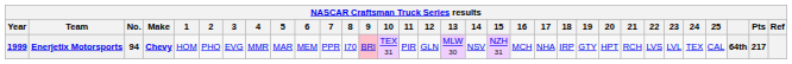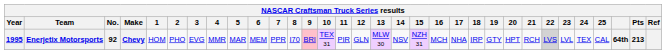 <table class="wikitable" style="text-align:center; font-size:75%">
 <tr>
 <th colspan=43><a href='#'>NASCAR Craftsman Truck Series</a> results</th>
 </tr>
 <tr>
 <th>Year</th>
 <th>Team</th>
 <th>No.</th>
 <th>Make</th>
 <th>1</th>
 <th>2</th>
 <th>3</th>
 <th>4</th>
 <th>5</th>
 <th>6</th>
 <th>7</th>
 <th>8</th>
 <th>9</th>
 <th>10</th>
 <th>11</th>
 <th>12</th>
 <th>13</th>
 <th>14</th>
 <th>15</th>
 <th>16</th>
 <th>17</th>
 <th>18</th>
 <th>19</th>
 <th>20</th>
 <th>21</th>
 <th>22</th>
 <th>23</th>
 <th>24</th>
 <th>25</th>
 <th></th>
 <th>Pts</th>
 <th>Ref</th>
 </tr>
 <tr>
-<th><a href='#'>1999</a></th>
+<th><a href='#'>1995</a></th>
 <th><a href='#'>Enerjetix Motorsports</a></th>
-<th>94</th>
+<th>92</th>
 <th><a href='#'>Chevy</a></th>
 <td><a href='#'>HOM</a></td>
 <td><a href='#'>PHO</a></td>
 <td><a href='#'>EVG</a></td>
 <td><a href='#'>MMR</a></td>
 <td><a href='#'>MAR</a></td>
 <td><a href='#'>MEM</a></td>
 <td><a href='#'>PPR</a></td>
 <td><a href='#'>I70</a></td>
 <td style="background: pink;"><a href='#'>BRI</a></td>
 <td style="background:#EFCFFF;"><a href='#'>TEX</a><br><small>31</small></td>
 <td><a href='#'>PIR</a></td>
 <td><a href='#'>GLN</a></td>
 <td style="background:#EFCFFF;"><a href='#'>MLW</a><br><small>30</small></td>
 <td><a href='#'>NSV</a></td>
 <td style="background:#EFCFFF;"><a href='#'>NZH</a><br><small>31</small></td>
 <td><a href='#'>MCH</a></td>
 <td><a href='#'>NHA</a></td>
 <td><a href='#'>IRP</a></td>
 <td><a href='#'>GTY</a></td>
 <td><a href='#'>HPT</a></td>
 <td><a href='#'>RCH</a></td>
-<td><a href='#'>LVS</a></td>
+<td style="background: lightgrey;"><a href='#'>LVS</a></td>
 <td><a href='#'>LVL</a></td>
 <td><a href='#'>TEX</a></td>
 <td><a href='#'>CAL</a></td>
 <th>64th</th>
-<th>217</th>
+<th>213</th>
 <th></th>
 </tr>
 </table>
